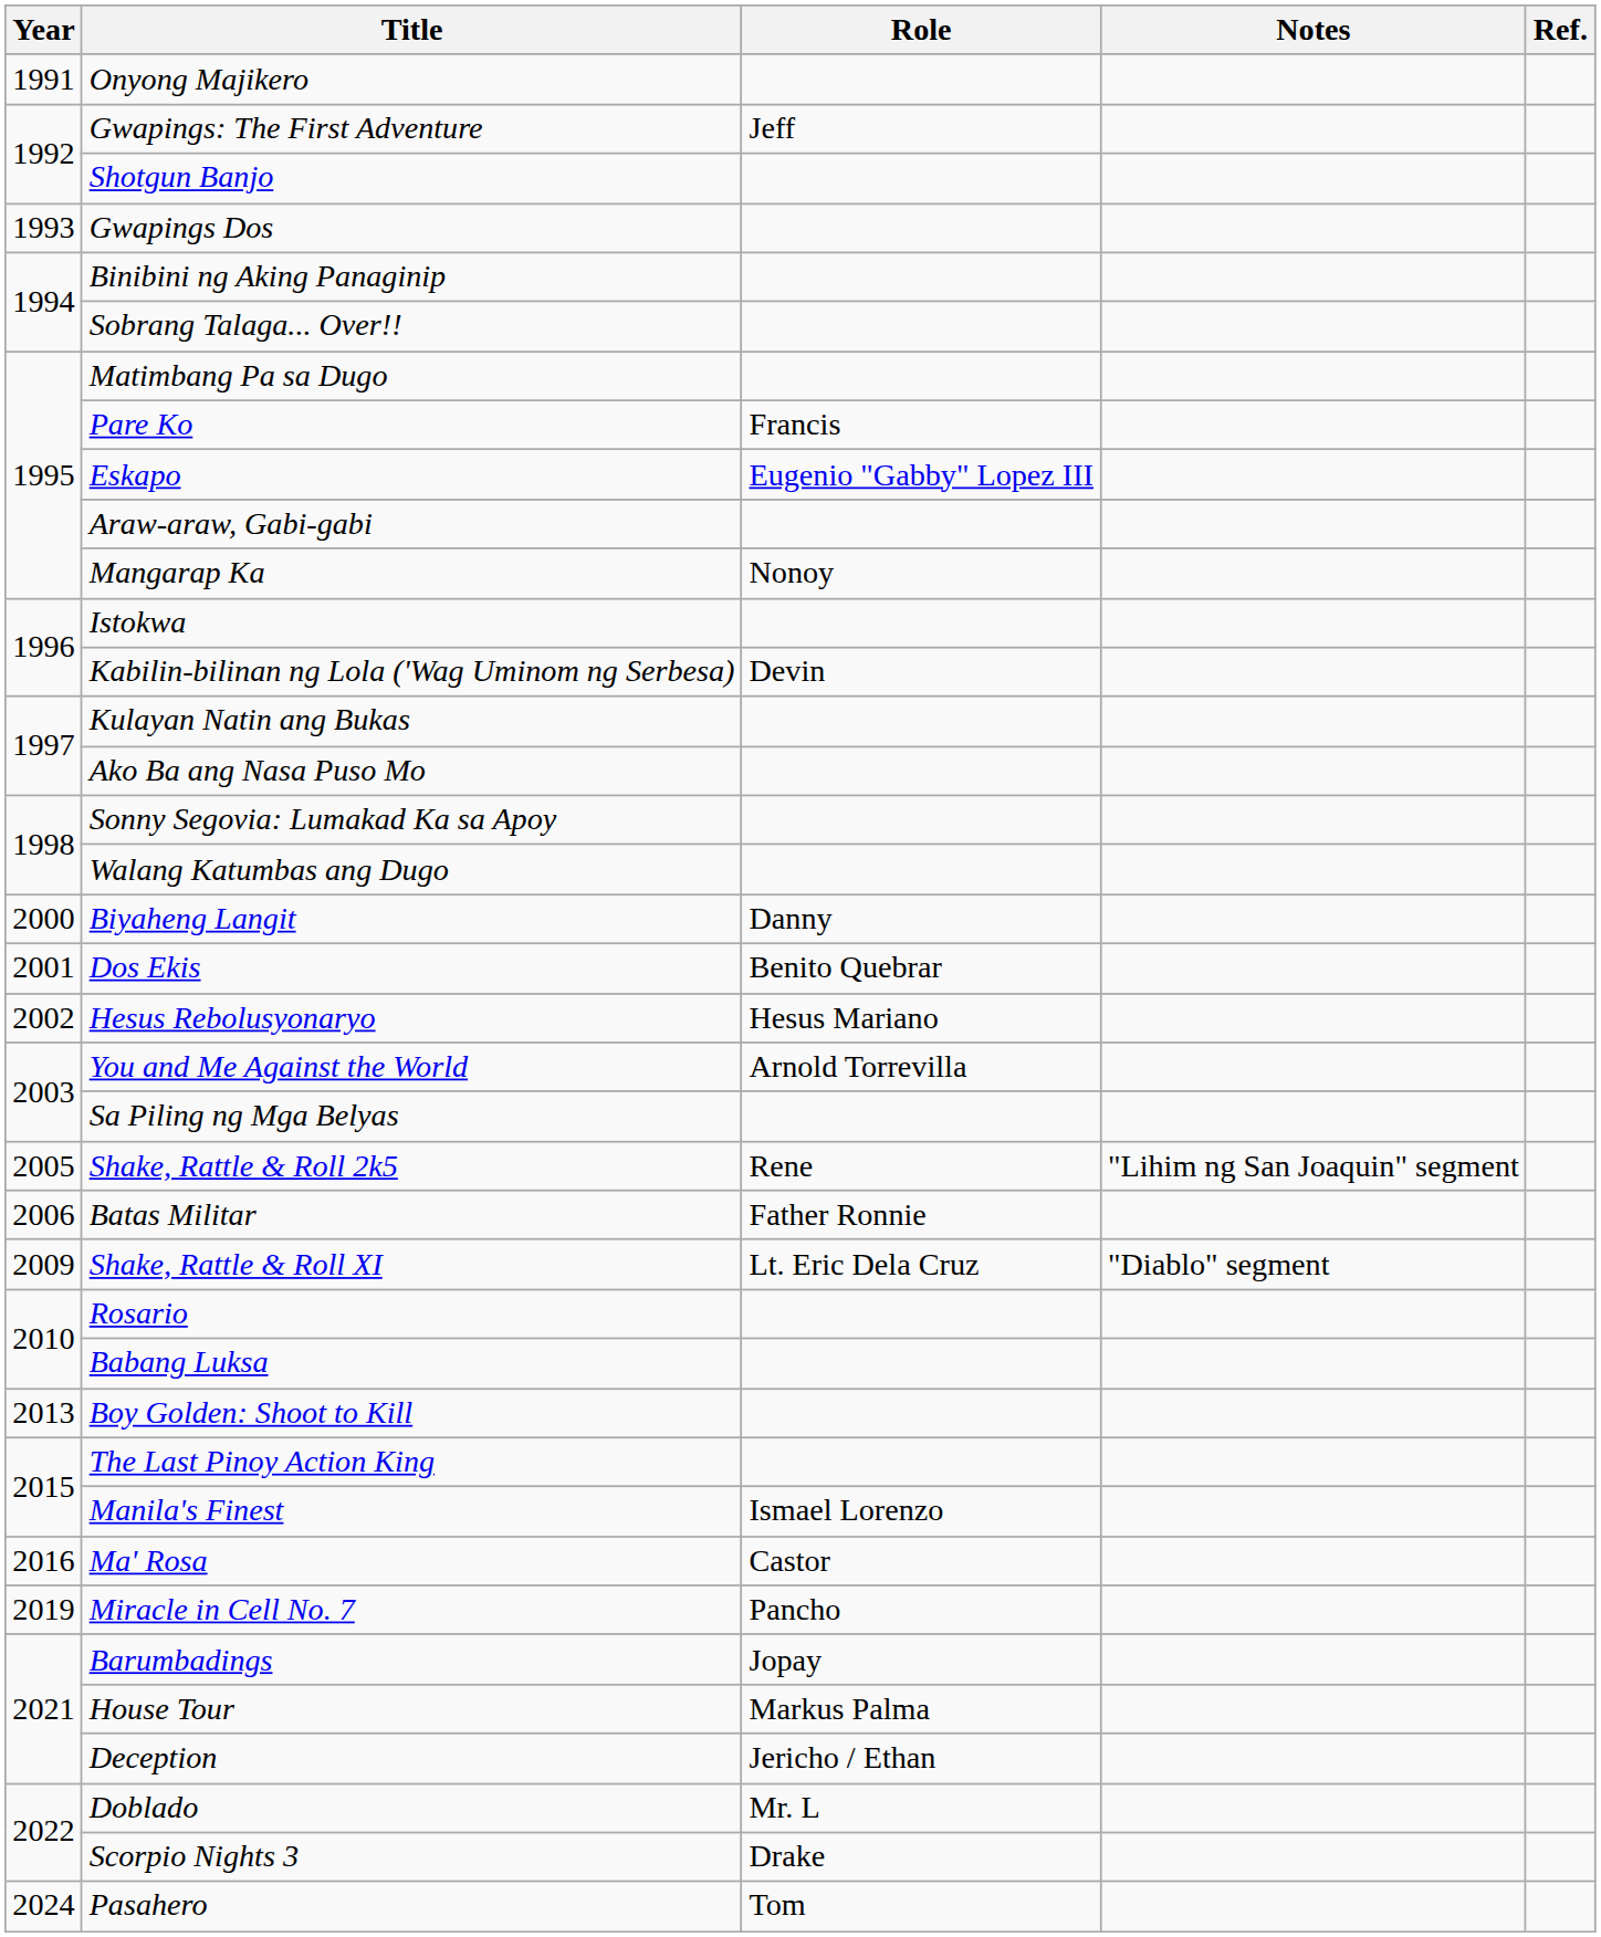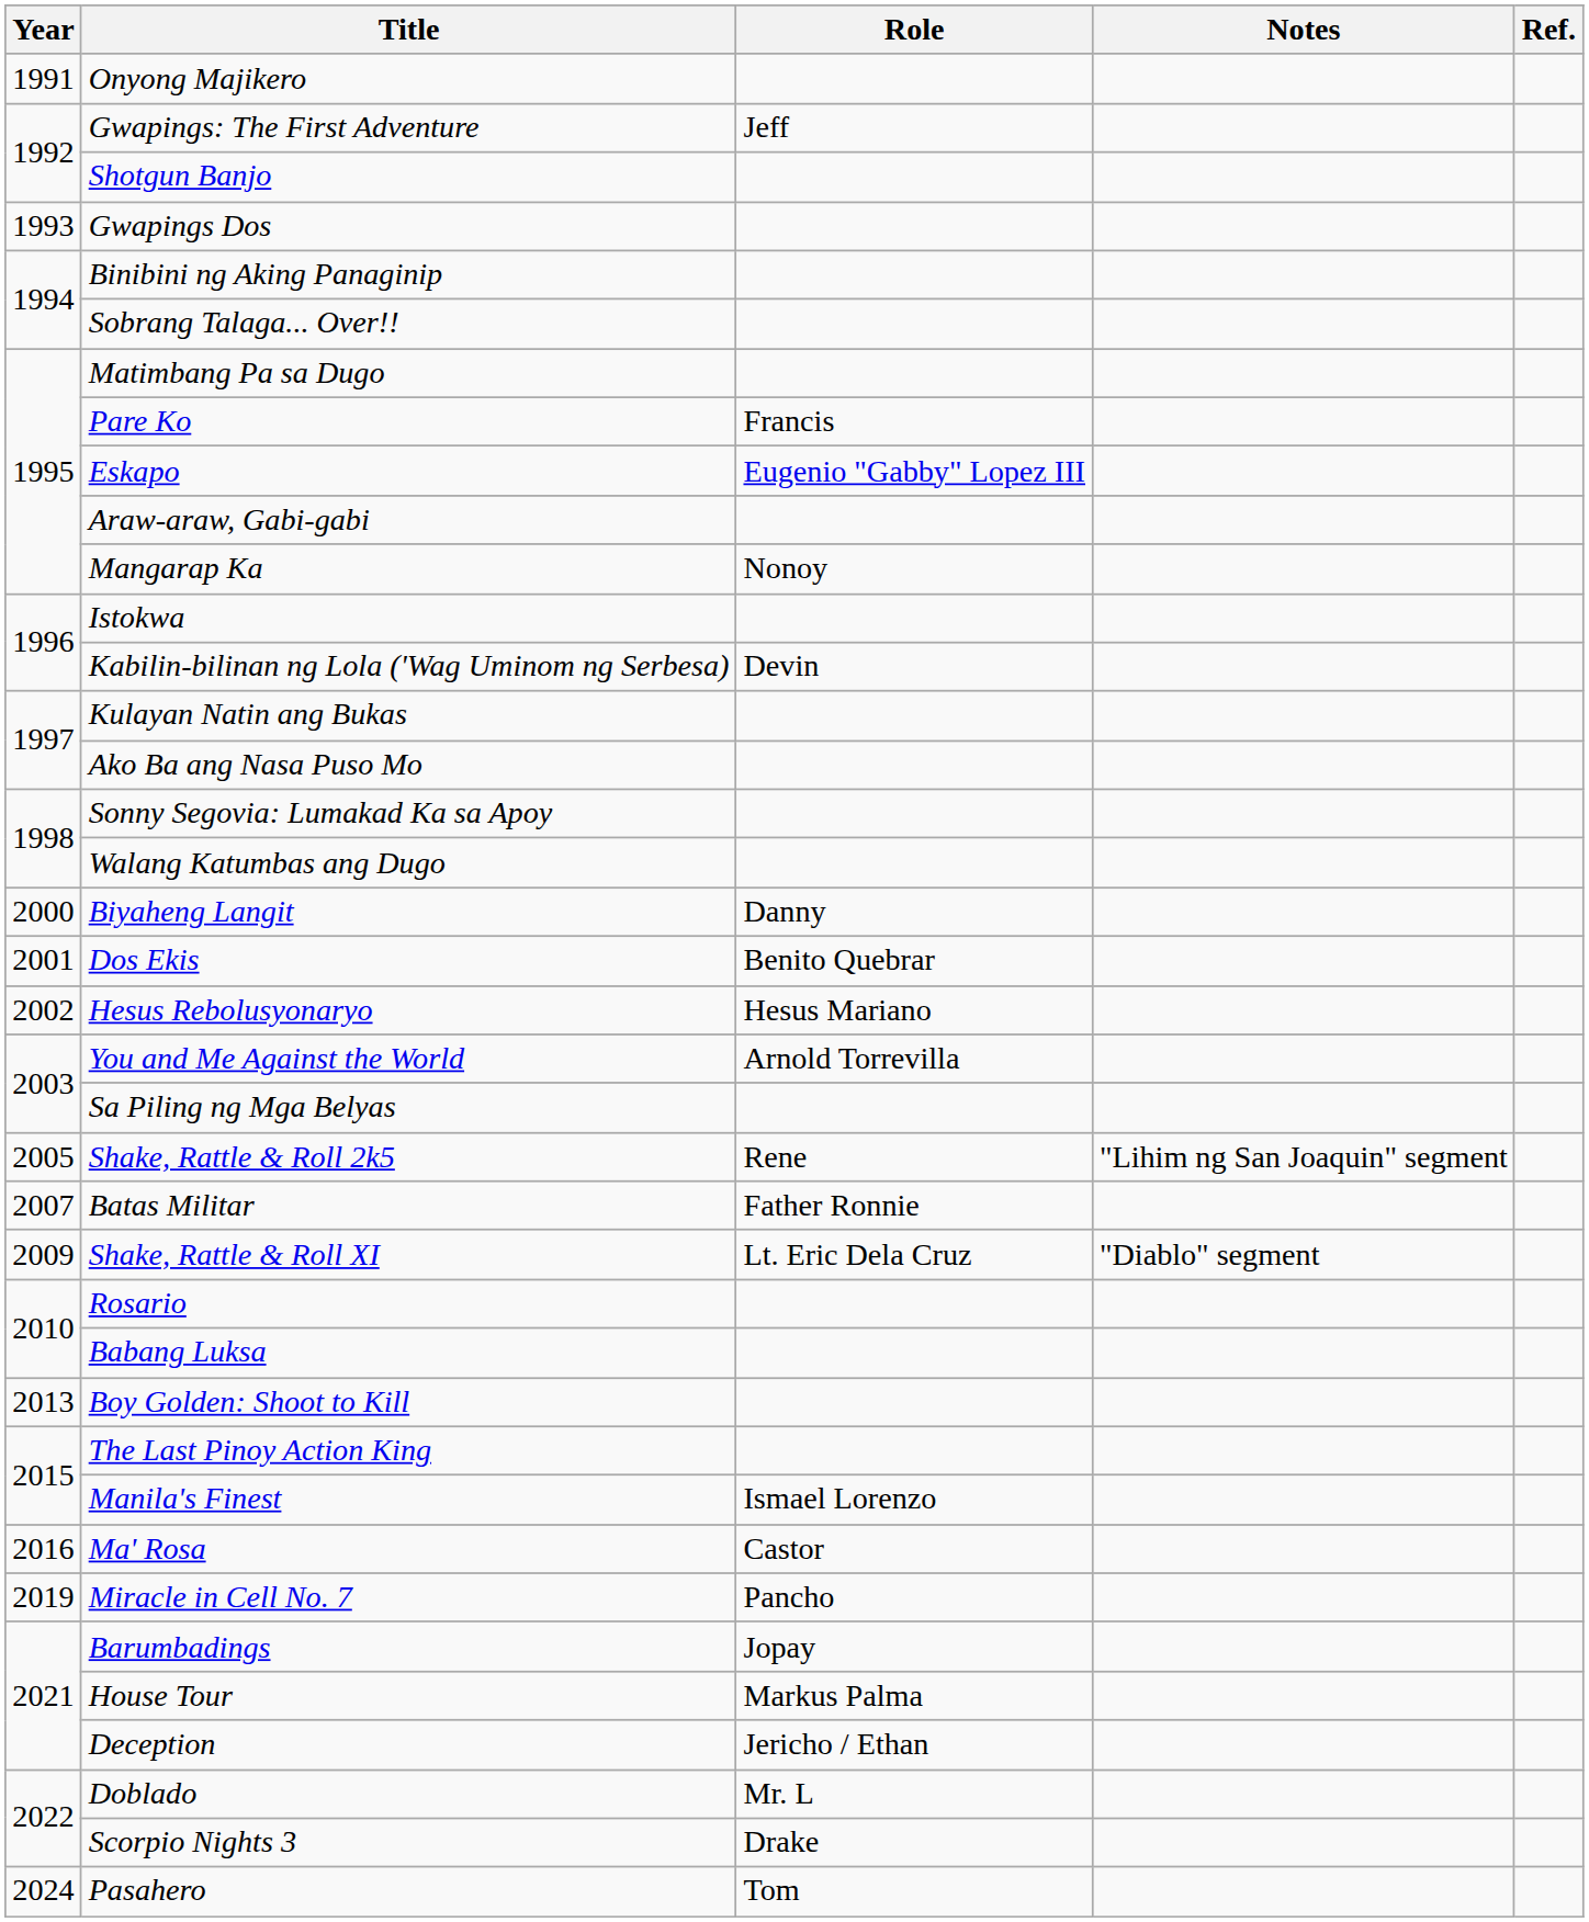 <table class="wikitable sortable">
 <tr>
 <th>Year</th>
 <th>Title</th>
 <th>Role</th>
 <th>Notes</th>
 <th>Ref.</th>
 </tr>
 <tr>
 <td>1991</td>
 <td><em>Onyong Majikero</em></td>
 <td></td>
 <td></td>
 <td></td>
 </tr>
 <tr>
 <td rowspan="2">1992</td>
 <td><em>Gwapings: The First Adventure</em></td>
 <td>Jeff</td>
 <td></td>
 <td></td>
 </tr>
 <tr>
 <td><em><a href='#'>Shotgun Banjo</a></em></td>
 <td></td>
 <td></td>
 <td></td>
 </tr>
 <tr>
 <td>1993</td>
 <td><em>Gwapings Dos</em></td>
 <td></td>
 <td></td>
 <td></td>
 </tr>
 <tr>
 <td rowspan="2">1994</td>
 <td><em>Binibini ng Aking Panaginip</em></td>
 <td></td>
 <td></td>
 <td></td>
 </tr>
 <tr>
 <td><em>Sobrang Talaga... Over!!</em></td>
 <td></td>
 <td></td>
 <td></td>
 </tr>
 <tr>
 <td rowspan="5">1995</td>
 <td><em>Matimbang Pa sa Dugo</em></td>
 <td></td>
 <td></td>
 <td></td>
 </tr>
 <tr>
 <td><em><a href='#'>Pare Ko</a></em></td>
 <td>Francis</td>
 <td></td>
 <td></td>
 </tr>
 <tr>
 <td><em><a href='#'>Eskapo</a></em></td>
 <td><a href='#'>Eugenio "Gabby" Lopez III</a></td>
 <td></td>
 <td></td>
 </tr>
 <tr>
 <td><em>Araw-araw, Gabi-gabi</em></td>
 <td></td>
 <td></td>
 <td></td>
 </tr>
 <tr>
 <td><em>Mangarap Ka</em></td>
 <td>Nonoy</td>
 <td></td>
 <td></td>
 </tr>
 <tr>
 <td rowspan="2">1996</td>
 <td><em>Istokwa</em></td>
 <td></td>
 <td></td>
 <td></td>
 </tr>
 <tr>
 <td><em>Kabilin-bilinan ng Lola ('Wag Uminom ng Serbesa)</em></td>
 <td>Devin</td>
 <td></td>
 <td></td>
 </tr>
 <tr>
 <td rowspan="2">1997</td>
 <td><em>Kulayan Natin ang Bukas</em></td>
 <td></td>
 <td></td>
 <td></td>
 </tr>
 <tr>
 <td><em>Ako Ba ang Nasa Puso Mo</em></td>
 <td></td>
 <td></td>
 <td></td>
 </tr>
 <tr>
 <td rowspan="2">1998</td>
 <td><em>Sonny Segovia: Lumakad Ka sa Apoy</em></td>
 <td></td>
 <td></td>
 <td></td>
 </tr>
 <tr>
 <td><em>Walang Katumbas ang Dugo</em></td>
 <td></td>
 <td></td>
 <td></td>
 </tr>
 <tr>
 <td>2000</td>
 <td><em><a href='#'>Biyaheng Langit</a></em></td>
 <td>Danny</td>
 <td></td>
 <td></td>
 </tr>
 <tr>
 <td>2001</td>
 <td><em><a href='#'>Dos Ekis</a></em></td>
 <td>Benito Quebrar</td>
 <td></td>
 <td></td>
 </tr>
 <tr>
 <td>2002</td>
 <td><em><a href='#'>Hesus Rebolusyonaryo</a></em></td>
 <td>Hesus Mariano</td>
 <td></td>
 <td></td>
 </tr>
 <tr>
 <td rowspan="2">2003</td>
 <td><em><a href='#'>You and Me Against the World</a></em></td>
 <td>Arnold Torrevilla</td>
 <td></td>
 <td></td>
 </tr>
 <tr>
 <td><em>Sa Piling ng Mga Belyas</em></td>
 <td></td>
 <td></td>
 <td></td>
 </tr>
 <tr>
 <td>2005</td>
 <td><em><a href='#'>Shake, Rattle & Roll 2k5</a></em></td>
 <td>Rene</td>
 <td>"Lihim ng San Joaquin" segment</td>
 <td></td>
 </tr>
 <tr>
-<td>2006</td>
+<td>2007</td>
 <td><em>Batas Militar</em></td>
 <td>Father Ronnie</td>
 <td></td>
 <td></td>
 </tr>
 <tr>
 <td>2009</td>
 <td><em><a href='#'>Shake, Rattle & Roll XI</a></em></td>
 <td>Lt. Eric Dela Cruz</td>
 <td>"Diablo" segment</td>
 <td></td>
 </tr>
 <tr>
 <td rowspan="2">2010</td>
 <td><em><a href='#'>Rosario</a></em></td>
 <td></td>
 <td></td>
 <td></td>
 </tr>
 <tr>
 <td><em><a href='#'>Babang Luksa</a></em></td>
 <td></td>
 <td></td>
 <td></td>
 </tr>
 <tr>
 <td>2013</td>
 <td><em><a href='#'>Boy Golden: Shoot to Kill</a></em></td>
 <td></td>
 <td></td>
 <td></td>
 </tr>
 <tr>
 <td rowspan="2">2015</td>
 <td><em><a href='#'>The Last Pinoy Action King</a></em></td>
 <td></td>
 <td></td>
 <td></td>
 </tr>
 <tr>
 <td><em><a href='#'>Manila's Finest</a></em></td>
 <td>Ismael Lorenzo</td>
 <td></td>
 <td></td>
 </tr>
 <tr>
 <td>2016</td>
 <td><em><a href='#'>Ma' Rosa</a></em></td>
 <td>Castor</td>
 <td></td>
 <td></td>
 </tr>
 <tr>
 <td>2019</td>
 <td><em><a href='#'>Miracle in Cell No. 7</a></em></td>
 <td>Pancho</td>
 <td></td>
 </tr>
 <tr>
 <td rowspan="3">2021</td>
 <td><em><a href='#'>Barumbadings</a></em></td>
 <td>Jopay</td>
 <td></td>
 <td></td>
 </tr>
 <tr>
 <td><em>House Tour</em></td>
 <td>Markus Palma</td>
 <td></td>
 <td></td>
 </tr>
 <tr>
 <td><em>Deception</em></td>
 <td>Jericho / Ethan</td>
 <td></td>
 </tr>
 <tr>
 <td rowspan="2">2022</td>
 <td><em>Doblado</em></td>
 <td>Mr. L</td>
 <td></td>
 <td></td>
 </tr>
 <tr>
 <td><em>Scorpio Nights 3</em></td>
 <td>Drake</td>
 <td></td>
 <td></td>
 </tr>
 <tr>
 <td>2024</td>
 <td><em>Pasahero</em></td>
 <td>Tom</td>
 <td></td>
 <td></td>
 </tr>
 </table>
